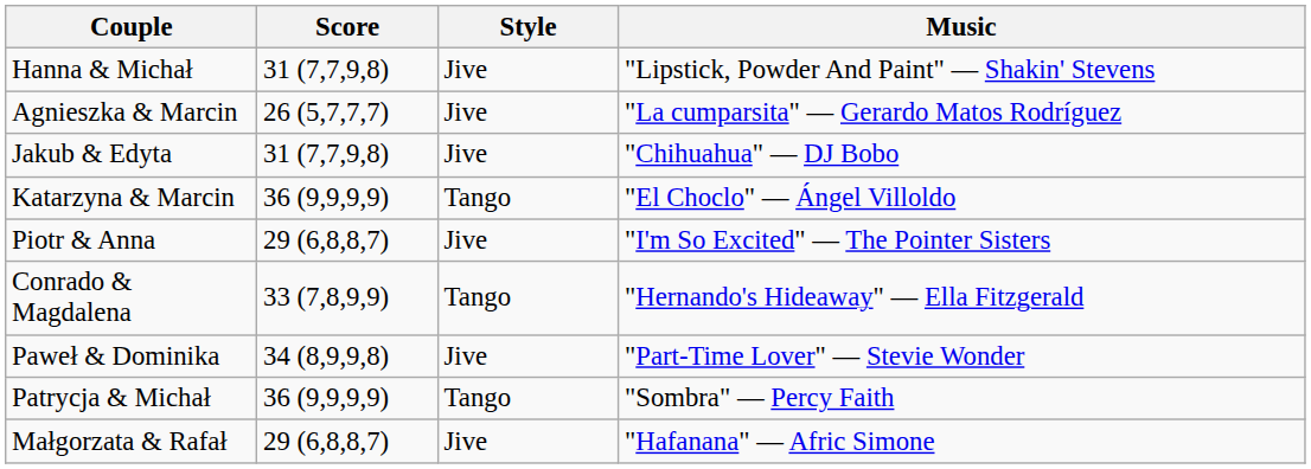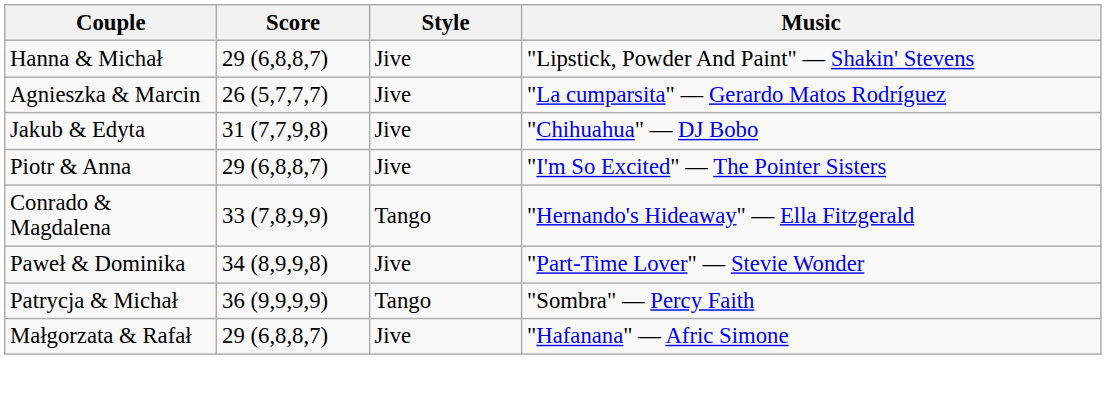 <table class="wikitable">
 <tr>
 <th width="142">Couple</th>
 <th width="100">Score</th>
 <th width="100">Style</th>
 <th width="400">Music</th>
 </tr>
 <tr>
 <td>Hanna & Michał</td>
-<td>31 (7,7,9,8)</td>
+<td>29 (6,8,8,7)</td>
 <td>Jive</td>
 <td>"Lipstick, Powder And Paint" — <a href='#'>Shakin' Stevens</a></td>
 </tr>
 <tr>
 <td>Agnieszka & Marcin</td>
 <td>26 (5,7,7,7)</td>
 <td>Jive</td>
 <td>"<a href='#'>La cumparsita</a>" — <a href='#'>Gerardo Matos Rodríguez</a></td>
 </tr>
 <tr>
 <td>Jakub & Edyta</td>
 <td>31 (7,7,9,8)</td>
 <td>Jive</td>
 <td>"<a href='#'>Chihuahua</a>" — <a href='#'>DJ Bobo</a></td>
-</tr>
-<tr>
-<td>Katarzyna & Marcin</td>
-<td>36 (9,9,9,9)</td>
-<td>Tango</td>
-<td>"<a href='#'>El Choclo</a>" — <a href='#'>Ángel Villoldo</a></td>
 </tr>
 <tr>
 <td>Piotr & Anna</td>
 <td>29 (6,8,8,7)</td>
 <td>Jive</td>
 <td>"<a href='#'>I'm So Excited</a>" — <a href='#'>The Pointer Sisters</a></td>
 </tr>
 <tr>
 <td>Conrado & Magdalena</td>
 <td>33 (7,8,9,9)</td>
 <td>Tango</td>
 <td>"<a href='#'>Hernando's Hideaway</a>" — <a href='#'>Ella Fitzgerald</a></td>
 </tr>
 <tr>
 <td>Paweł & Dominika</td>
 <td>34 (8,9,9,8)</td>
 <td>Jive</td>
 <td>"<a href='#'>Part-Time Lover</a>" — <a href='#'>Stevie Wonder</a></td>
 </tr>
 <tr>
 <td>Patrycja & Michał</td>
 <td>36 (9,9,9,9)</td>
 <td>Tango</td>
 <td>"Sombra" — <a href='#'>Percy Faith</a></td>
 </tr>
 <tr>
 <td>Małgorzata & Rafał</td>
 <td>29 (6,8,8,7)</td>
 <td>Jive</td>
 <td>"<a href='#'>Hafanana</a>" — <a href='#'>Afric Simone</a></td>
 </tr>
 </table>
